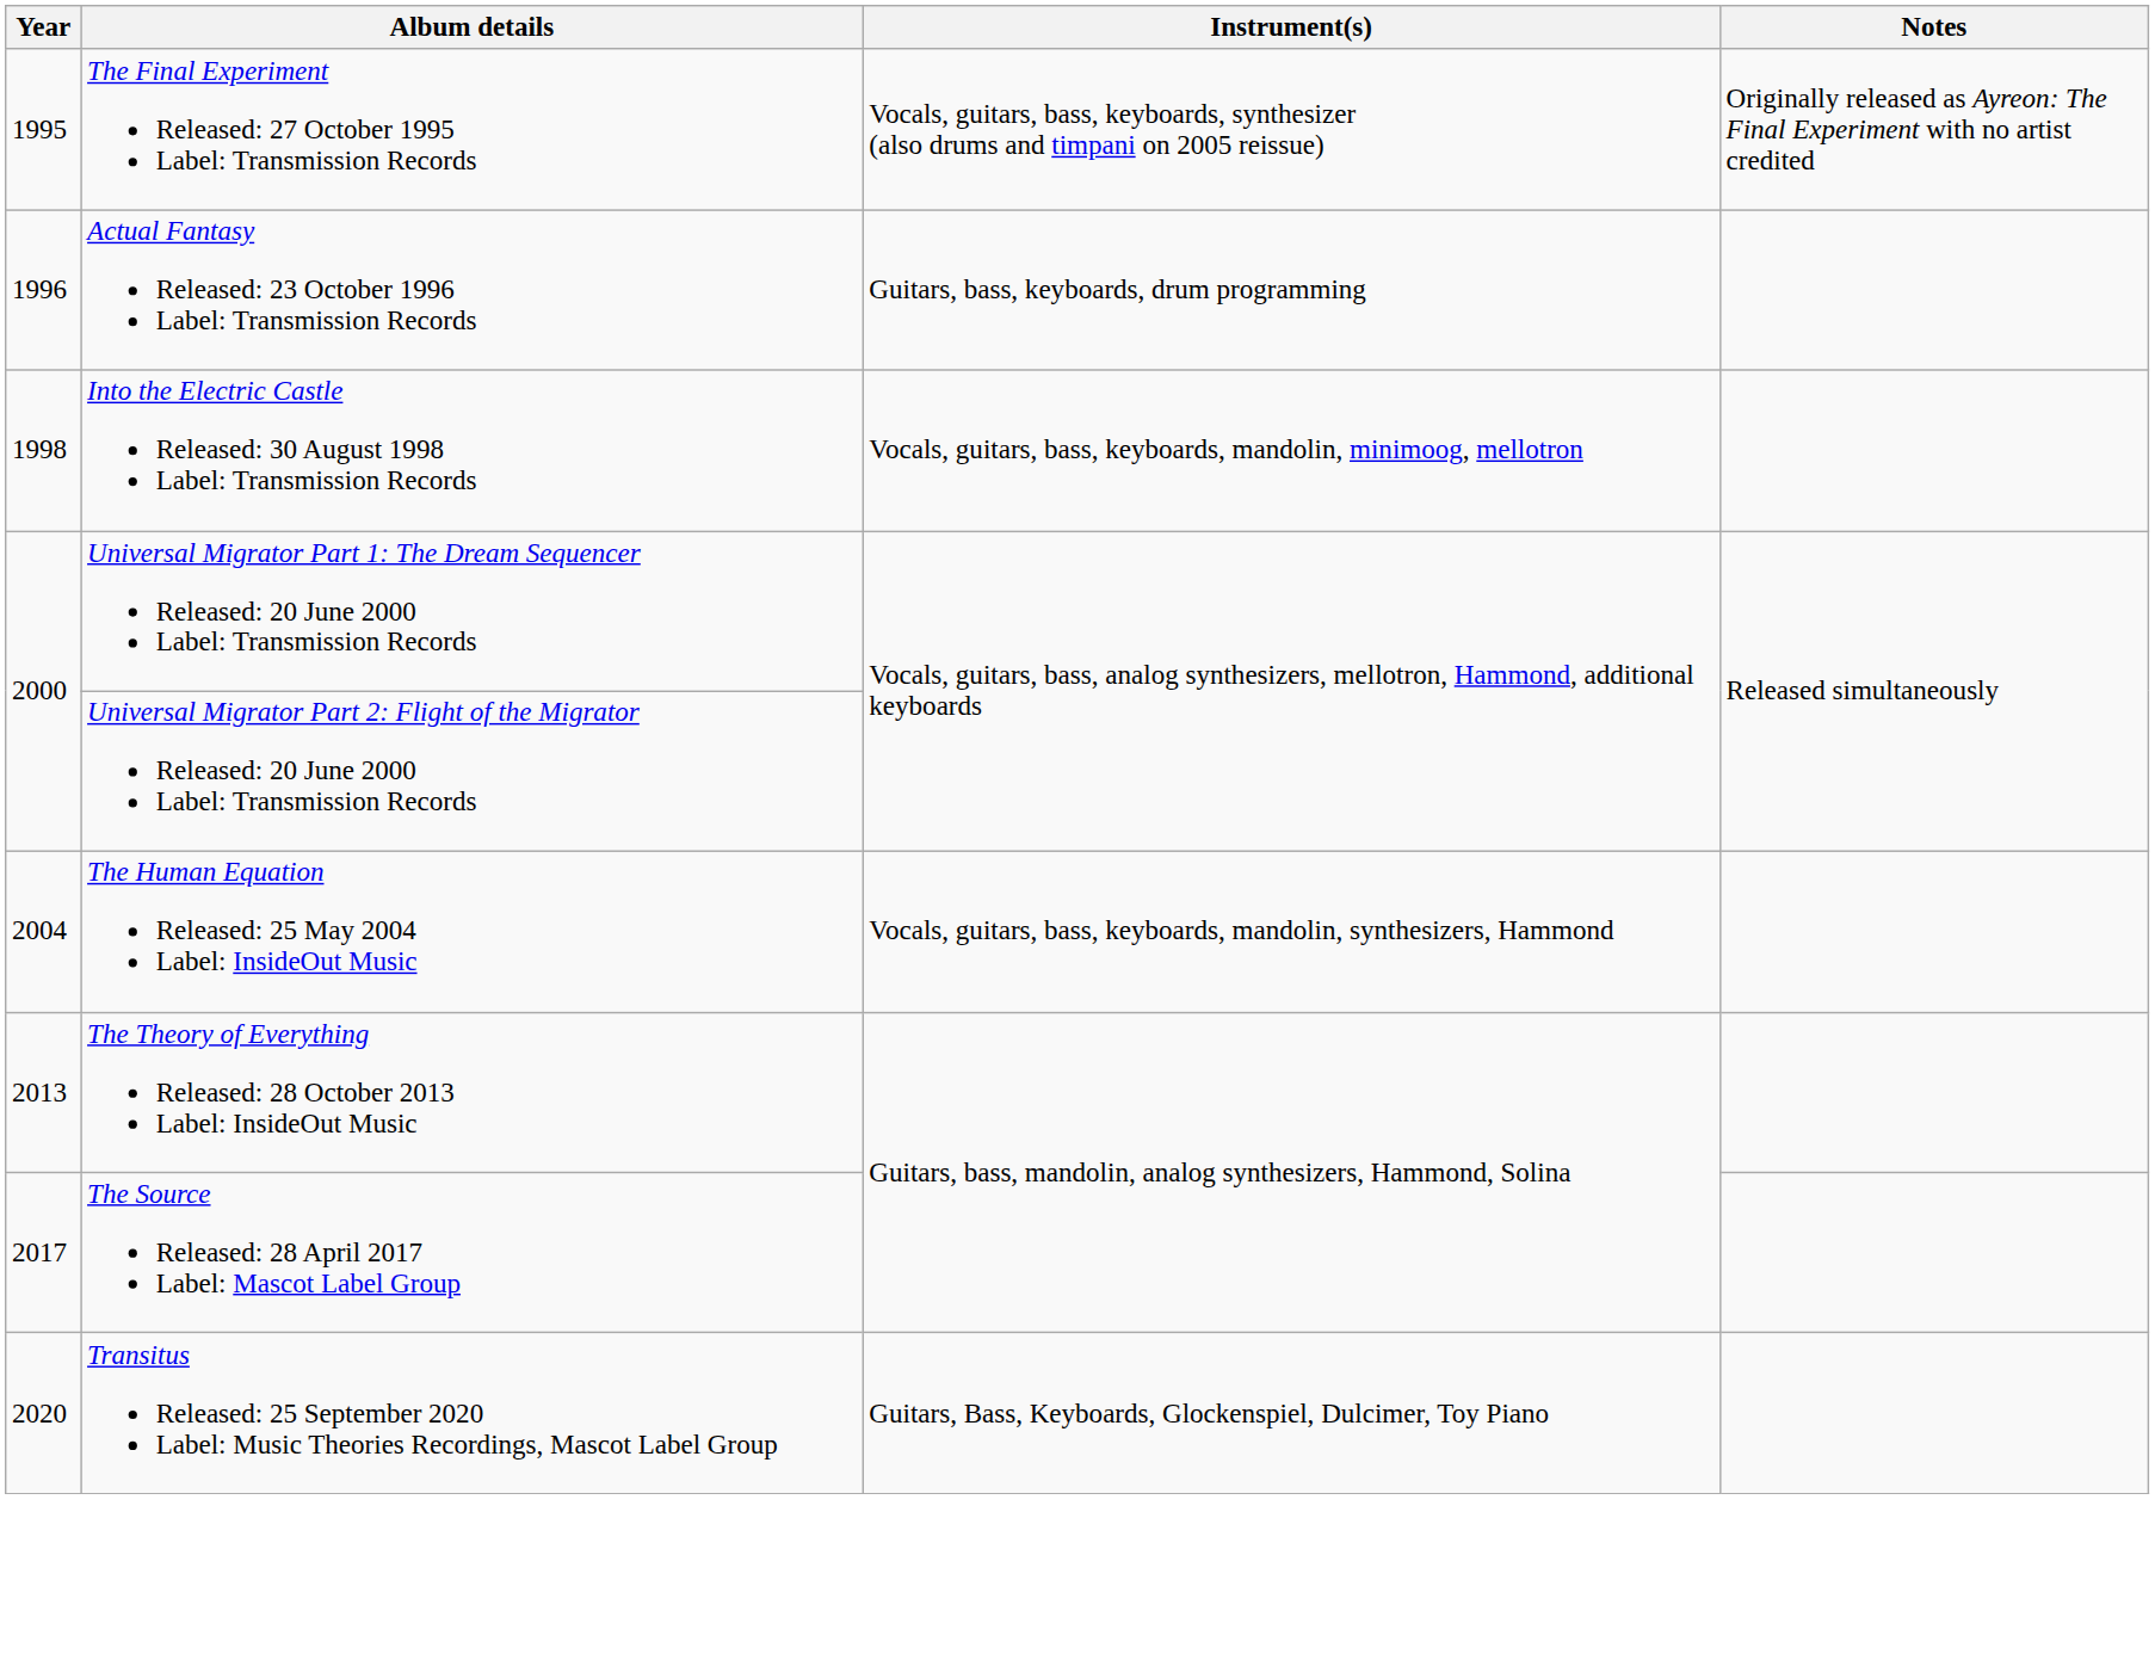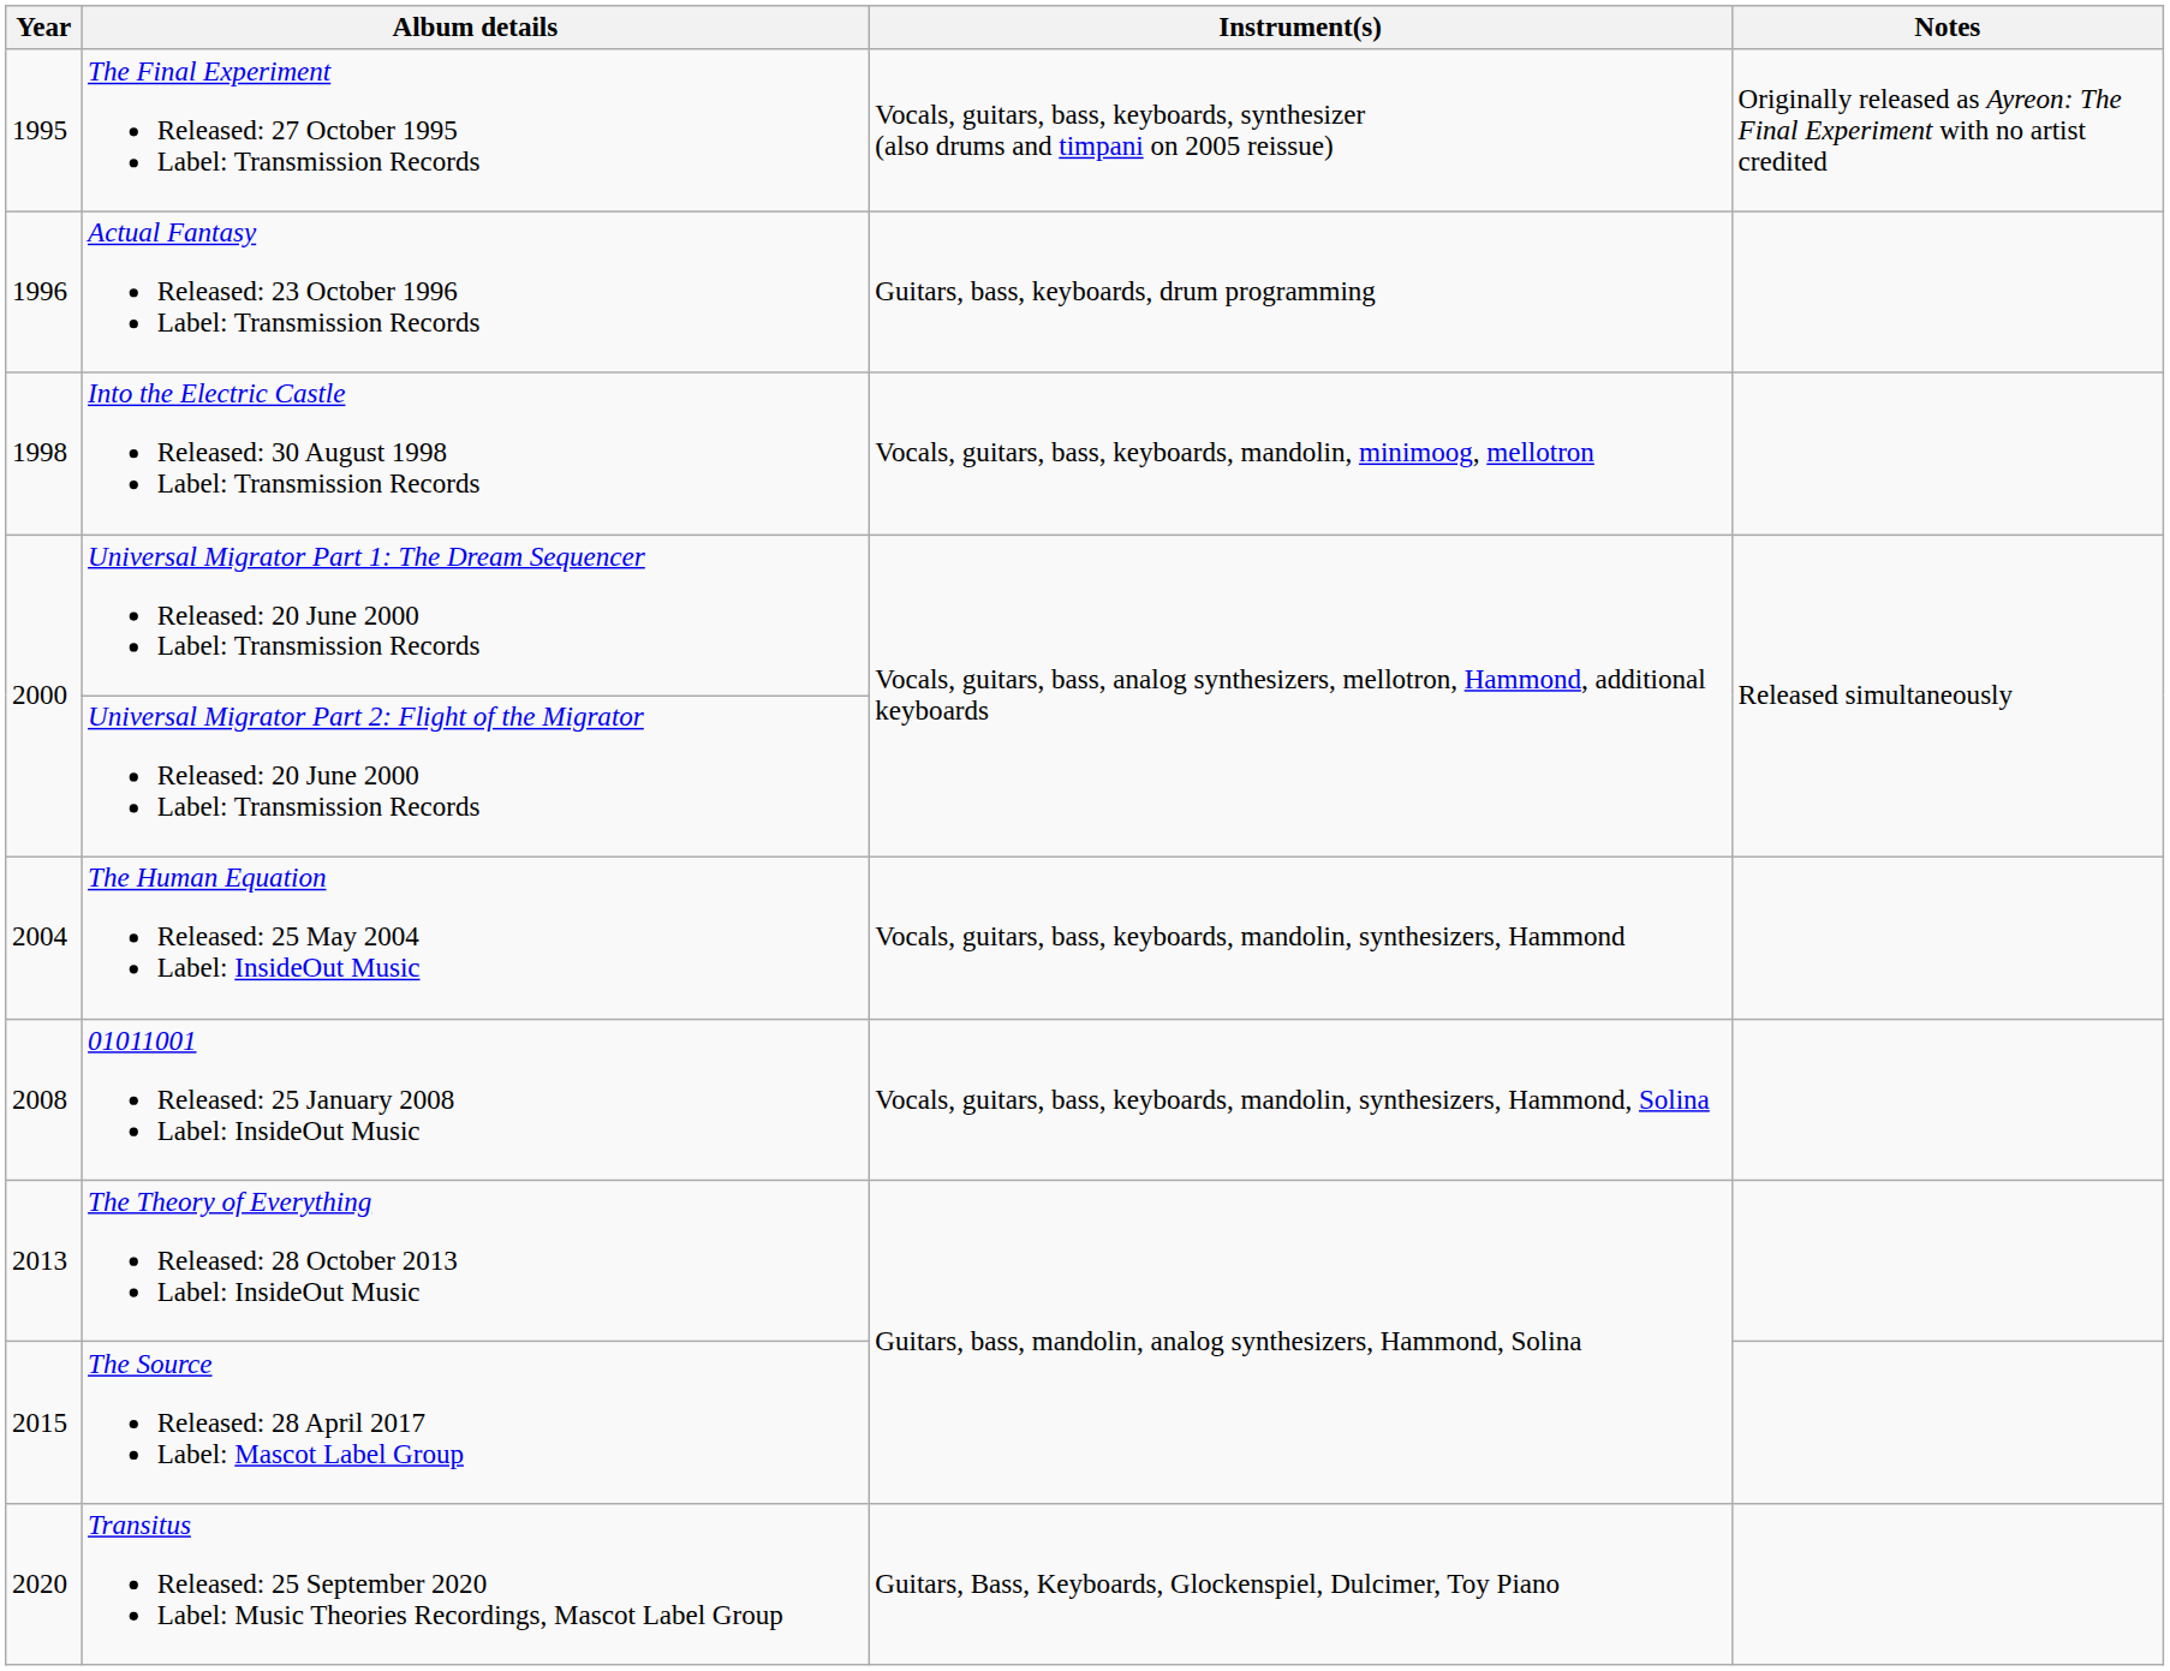 <table class="wikitable">
 <tr>
 <th>Year</th>
 <th>Album details</th>
 <th width=40%>Instrument(s)</th>
 <th width=20%>Notes</th>
 </tr>
 <tr>
 <td>1995</td>
 <td><em><a href='#'>The Final Experiment</a></em><br><ul><li>Released: 27 October 1995</li><li>Label: Transmission Records</li></ul></td>
 <td>Vocals, guitars, bass, keyboards, synthesizer<br>(also drums and <a href='#'>timpani</a> on 2005 reissue)</td>
 <td>Originally released as <em>Ayreon: The Final Experiment</em> with no artist credited</td>
 </tr>
 <tr>
 <td>1996</td>
 <td><em><a href='#'>Actual Fantasy</a></em><br><ul><li>Released: 23 October 1996</li><li>Label: Transmission Records</li></ul></td>
 <td>Guitars, bass, keyboards, drum programming</td>
 <td></td>
 </tr>
 <tr>
 <td>1998</td>
 <td><em><a href='#'>Into the Electric Castle</a></em><br><ul><li>Released: 30 August 1998</li><li>Label: Transmission Records</li></ul></td>
 <td>Vocals, guitars, bass, keyboards, mandolin, <a href='#'>minimoog</a>, <a href='#'>mellotron</a></td>
 <td></td>
 </tr>
 <tr>
 <td rowspan=2>2000</td>
 <td><em><a href='#'>Universal Migrator Part 1: The Dream Sequencer</a></em><br><ul><li>Released: 20 June 2000</li><li>Label: Transmission Records</li></ul></td>
 <td rowspan=2>Vocals, guitars, bass, analog synthesizers, mellotron, <a href='#'>Hammond</a>, additional keyboards</td>
 <td rowspan=2>Released simultaneously</td>
 </tr>
 <tr>
 <td><em><a href='#'>Universal Migrator Part 2: Flight of the Migrator</a></em><br><ul><li>Released: 20 June 2000</li><li>Label: Transmission Records</li></ul></td>
 </tr>
 <tr>
 <td>2004</td>
 <td><em><a href='#'>The Human Equation</a></em><br><ul><li>Released: 25 May 2004</li><li>Label: <a href='#'>InsideOut Music</a></li></ul></td>
 <td>Vocals, guitars, bass, keyboards, mandolin, synthesizers, Hammond</td>
 <td></td>
 </tr>
 <tr>
+<td>2008</td>
+<td><em><a href='#'>01011001</a></em><br><ul><li>Released: 25 January 2008</li><li>Label: InsideOut Music</li></ul></td>
+<td>Vocals, guitars, bass, keyboards, mandolin, synthesizers, Hammond, <a href='#'>Solina</a></td>
+<td></td>
+</tr>
+<tr>
 <td>2013</td>
 <td><em><a href='#'>The Theory of Everything</a></em><br><ul><li>Released: 28 October 2013</li><li>Label: InsideOut Music</li></ul></td>
 <td rowspan=2>Guitars, bass, mandolin, analog synthesizers, Hammond, Solina</td>
 <td></td>
 </tr>
 <tr>
-<td>2017</td>
+<td>2015</td>
 <td><em><a href='#'>The Source</a></em><br><ul><li>Released: 28 April 2017</li><li>Label: <a href='#'>Mascot Label Group</a></li></ul></td>
 <td></td>
 </tr>
 <tr>
 <td>2020</td>
 <td><em><a href='#'>Transitus</a></em><br><ul><li>Released: 25 September 2020</li><li>Label: Music Theories Recordings, Mascot Label Group</li></ul></td>
 <td>Guitars, Bass, Keyboards, Glockenspiel, Dulcimer, Toy Piano</td>
 <td></td>
 </tr>
 </table>
